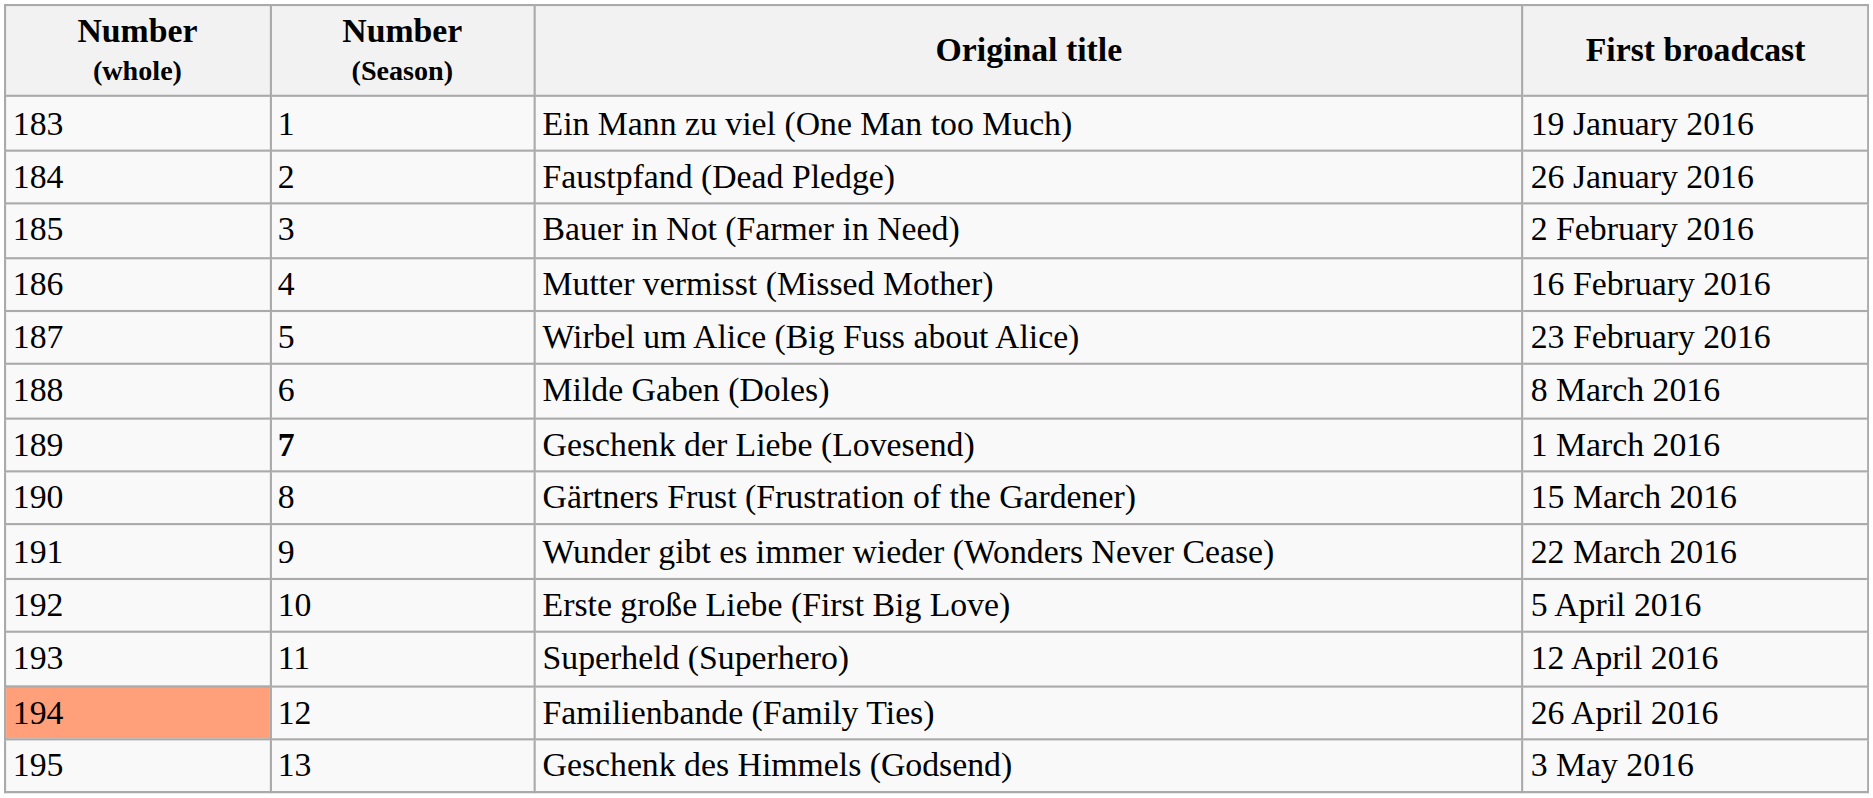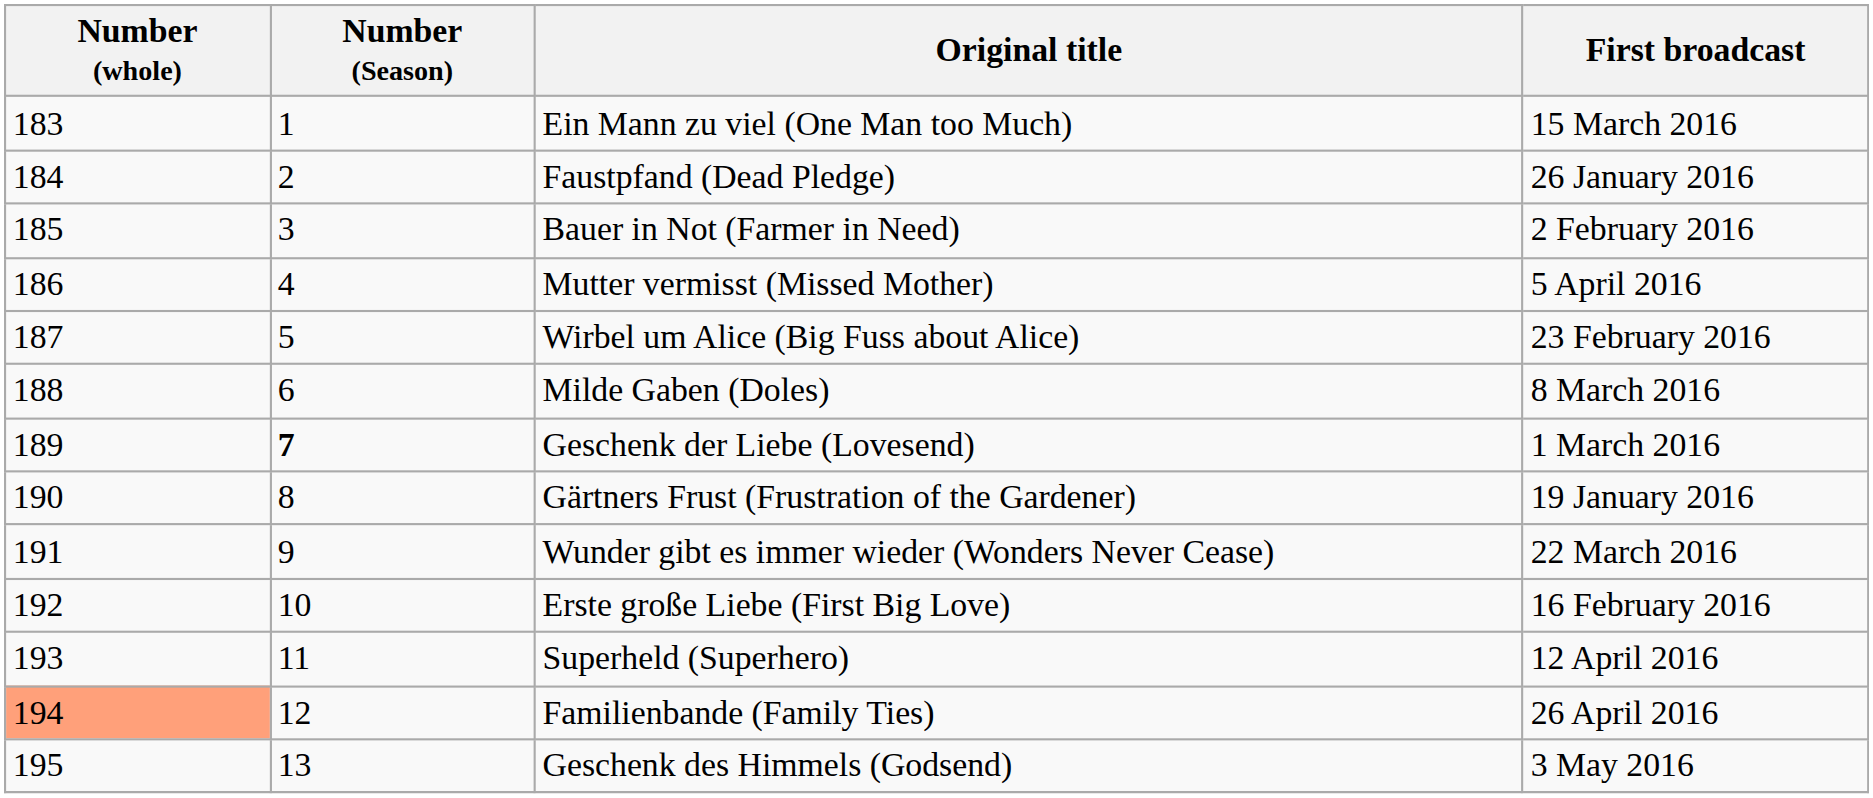 <table class="wikitable" width="100%">
 <tr>
 <th width="75"><strong>Number</strong><br> <small> (whole) </small></th>
 <th width="75"><strong>Number</strong><br> <small> (Season) </small></th>
 <th width="300">Original title</th>
 <th width="100">First broadcast</th>
 </tr>
 <tr>
 <td>183</td>
 <td>1</td>
 <td>Ein Mann zu viel (One Man too Much)</td>
-<td>19 January 2016</td>
+<td>15 March 2016</td>
 </tr>
 <tr>
 <td>184</td>
 <td>2</td>
 <td>Faustpfand (Dead Pledge)</td>
 <td>26 January 2016</td>
 </tr>
 <tr>
 <td>185</td>
 <td>3</td>
 <td>Bauer in Not (Farmer in Need)</td>
 <td>2 February 2016</td>
 </tr>
 <tr>
 <td>186</td>
 <td>4</td>
 <td>Mutter vermisst (Missed Mother)</td>
-<td>16 February 2016</td>
+<td>5 April 2016</td>
 </tr>
 <tr>
 <td>187</td>
 <td>5</td>
 <td>Wirbel um Alice (Big Fuss about Alice)</td>
 <td>23 February 2016</td>
 </tr>
 <tr>
 <td>188</td>
 <td>6</td>
 <td>Milde Gaben (Doles)</td>
 <td>8 March 2016</td>
 </tr>
 <tr>
 <td>189</td>
 <td><strong>7</strong></td>
 <td>Geschenk der Liebe (Lovesend)</td>
 <td>1 March 2016</td>
 </tr>
 <tr>
 <td>190</td>
 <td>8</td>
 <td>Gärtners Frust (Frustration of the Gardener)</td>
-<td>15 March 2016</td>
+<td>19 January 2016</td>
 </tr>
 <tr>
 <td>191</td>
 <td>9</td>
 <td>Wunder gibt es immer wieder (Wonders Never Cease)</td>
 <td>22 March 2016</td>
 </tr>
 <tr>
 <td>192</td>
 <td>10</td>
 <td>Erste große Liebe (First Big Love)</td>
-<td>5 April 2016</td>
+<td>16 February 2016</td>
 </tr>
 <tr>
 <td>193</td>
 <td>11</td>
 <td>Superheld (Superhero)</td>
 <td>12 April 2016</td>
 </tr>
 <tr>
 <td style="background: lightsalmon;">194</td>
 <td>12</td>
 <td>Familienbande (Family Ties)</td>
 <td>26 April 2016</td>
 </tr>
 <tr>
 <td>195</td>
 <td>13</td>
 <td>Geschenk des Himmels (Godsend)</td>
 <td>3 May 2016</td>
 </tr>
 <tr>
 </tr>
 </table>
